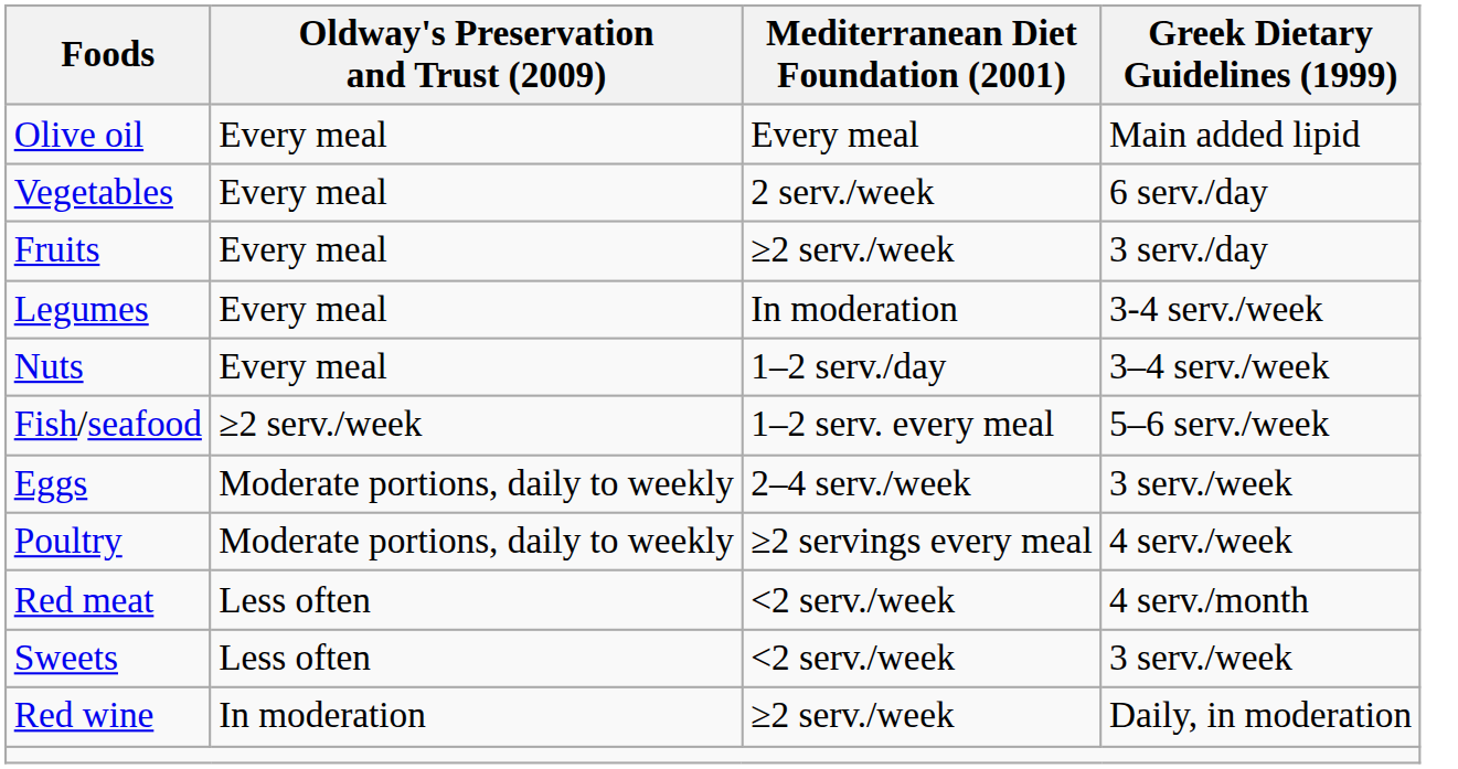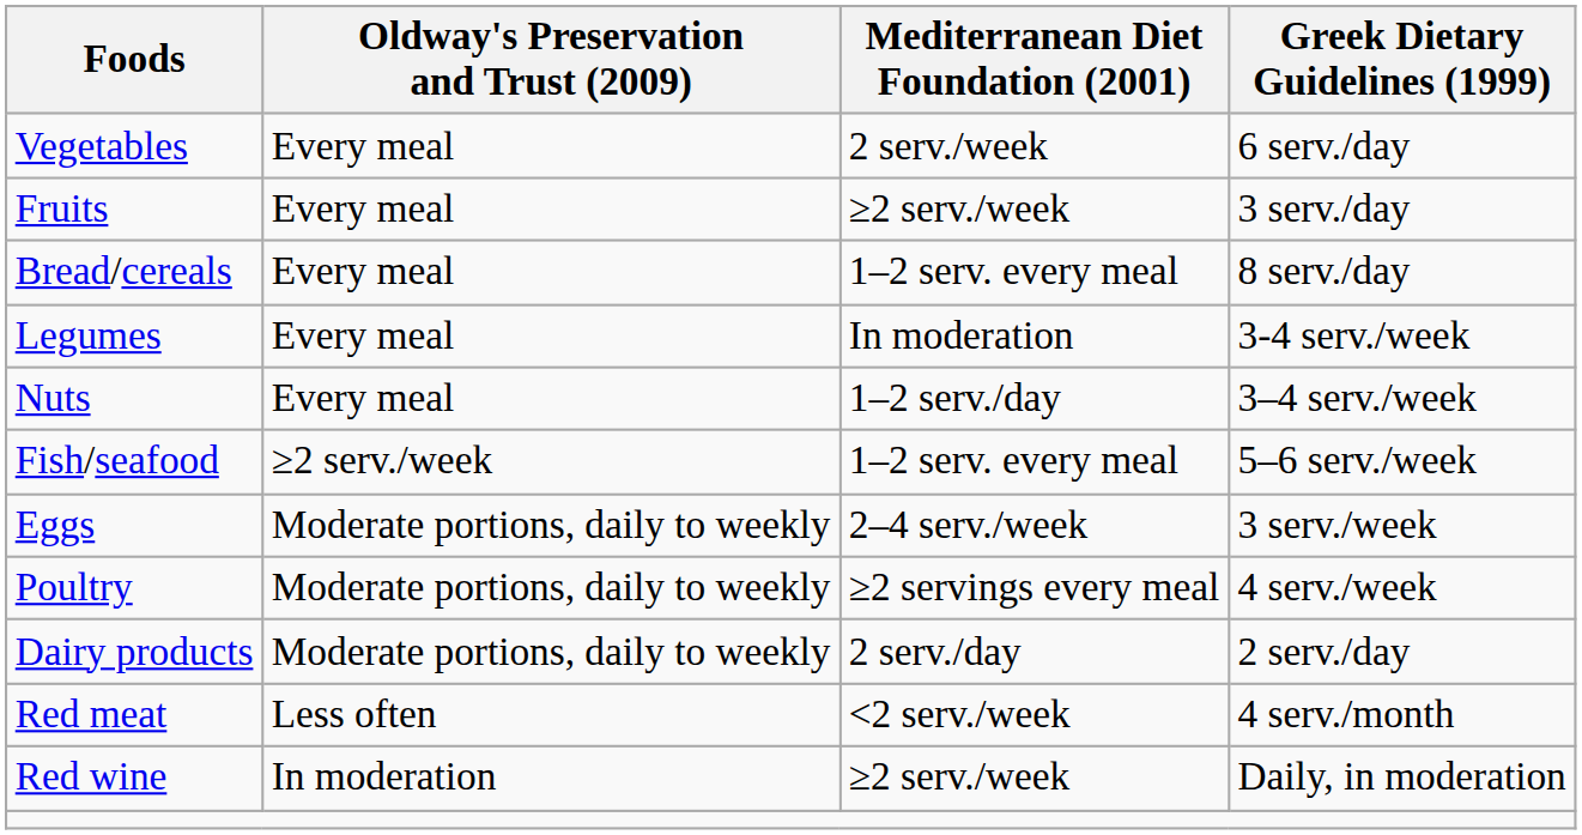 <table class="wikitable">
 <tr>
 <th>Foods</th>
 <th>Oldway's Preservation<br>and Trust (2009)</th>
 <th>Mediterranean Diet<br>Foundation (2001)</th>
 <th>Greek Dietary<br>Guidelines (1999)</th>
-</tr>
-<tr>
-<td><a href='#'>Olive oil</a></td>
-<td>Every meal</td>
-<td>Every meal</td>
-<td>Main added lipid</td>
 </tr>
 <tr>
 <td><a href='#'>Vegetables</a></td>
 <td>Every meal</td>
 <td>2 serv./week</td>
 <td>6 serv./day</td>
 </tr>
 <tr>
 <td><a href='#'>Fruits</a></td>
 <td>Every meal</td>
 <td>≥2 serv./week</td>
 <td>3 serv./day</td>
+</tr>
+<tr>
+<td><a href='#'>Bread</a>/<a href='#'>cereals</a></td>
+<td>Every meal</td>
+<td>1–2 serv. every meal</td>
+<td>8 serv./day</td>
 </tr>
 <tr>
 <td><a href='#'>Legumes</a></td>
 <td>Every meal</td>
 <td>In moderation</td>
 <td>3-4 serv./week</td>
 </tr>
 <tr>
 <td><a href='#'>Nuts</a></td>
 <td>Every meal</td>
 <td>1–2 serv./day</td>
 <td>3–4 serv./week</td>
 </tr>
 <tr>
 <td><a href='#'>Fish</a>/<a href='#'>seafood</a></td>
 <td>≥2 serv./week</td>
 <td>1–2 serv. every meal</td>
 <td>5–6 serv./week</td>
 </tr>
 <tr>
 <td><a href='#'>Eggs</a></td>
 <td>Moderate portions, daily to weekly</td>
 <td>2–4 serv./week</td>
 <td>3 serv./week</td>
 </tr>
 <tr>
 <td><a href='#'>Poultry</a></td>
 <td>Moderate portions, daily to weekly</td>
 <td>≥2 servings every meal</td>
 <td>4 serv./week</td>
 </tr>
 <tr>
+<td><a href='#'>Dairy products</a></td>
+<td>Moderate portions, daily to weekly</td>
+<td>2 serv./day</td>
+<td>2 serv./day</td>
+</tr>
+<tr>
 <td><a href='#'>Red meat</a></td>
 <td>Less often</td>
 <td><2 serv./week</td>
 <td>4 serv./month</td>
-</tr>
-<tr>
-<td><a href='#'>Sweets</a></td>
-<td>Less often</td>
-<td><2 serv./week</td>
-<td>3 serv./week</td>
 </tr>
 <tr>
 <td><a href='#'>Red wine</a></td>
 <td>In moderation</td>
 <td>≥2 serv./week</td>
 <td>Daily, in moderation</td>
 </tr>
 <tr>
 <td colspan=4></td>
 </tr>
 </table>
